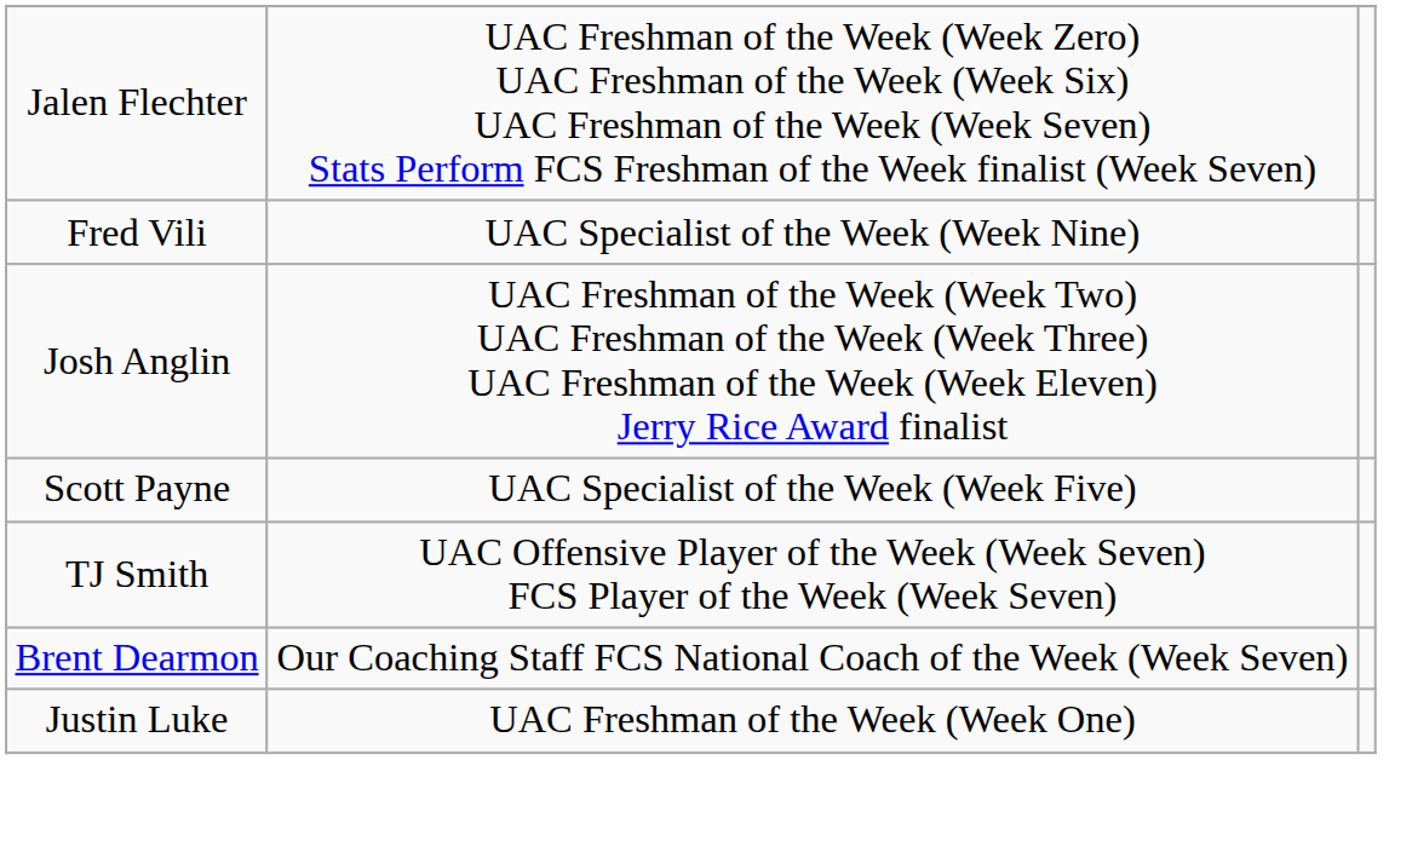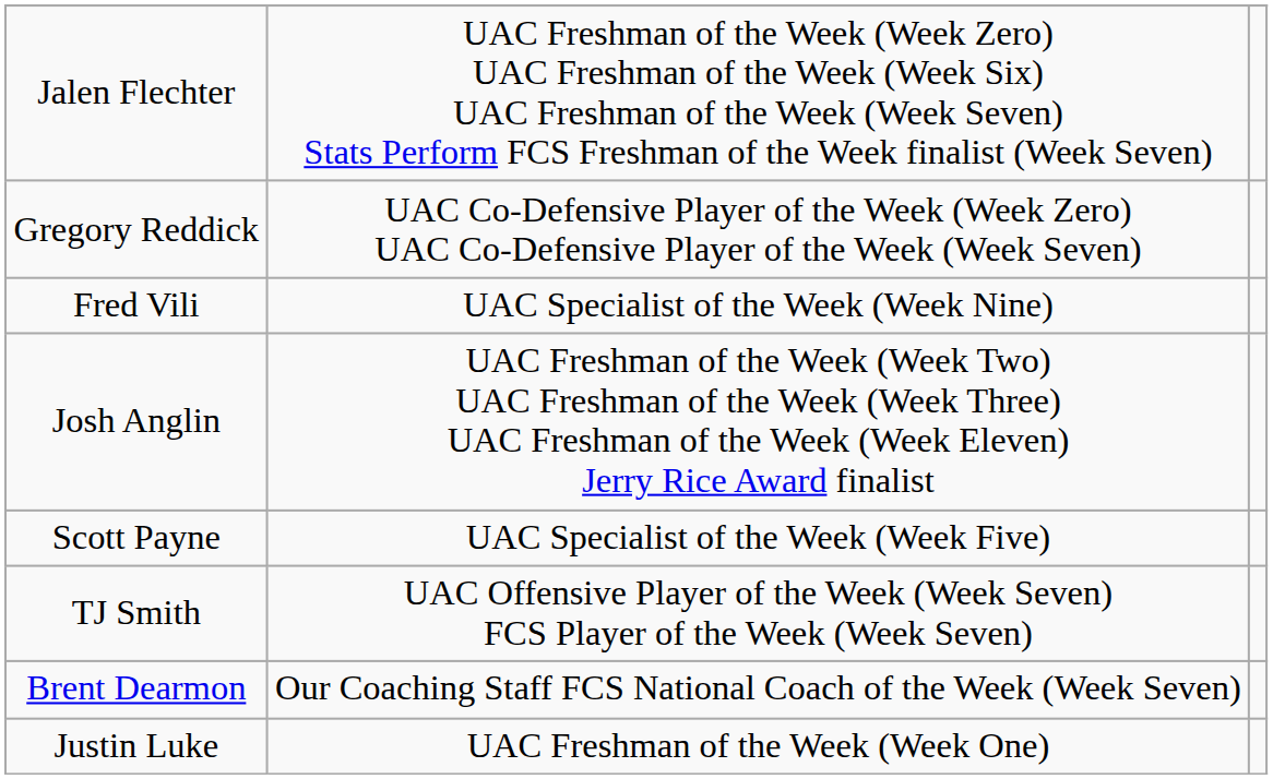 <table class="wikitable sortable sortable" style="text-align: center">
 <tr align=center>
 </tr>
 <tr>
 <td>Jalen Flechter</td>
 <td>UAC Freshman of the Week (Week Zero)<br>UAC Freshman of the Week (Week Six)<br>UAC Freshman of the Week (Week Seven)<br><a href='#'>Stats Perform</a> FCS Freshman of the Week finalist (Week Seven)</td>
+<td></td>
+</tr>
+<tr>
+<td>Gregory Reddick</td>
+<td>UAC Co-Defensive Player of the Week (Week Zero)<br>UAC Co-Defensive Player of the Week (Week Seven)<br></td>
 <td></td>
 </tr>
 <tr>
 <td>Fred Vili</td>
 <td>UAC Specialist of the Week (Week Nine)<br></td>
 <td></td>
 </tr>
 <tr>
 <td>Josh Anglin</td>
 <td>UAC Freshman of the Week (Week Two)<br>UAC Freshman of the Week (Week Three)<br>UAC Freshman of the Week (Week Eleven)<br><a href='#'>Jerry Rice Award</a> finalist</td>
 <td></td>
 </tr>
 <tr>
 <td>Scott Payne</td>
 <td>UAC Specialist of the Week (Week Five)<br></td>
 <td></td>
 </tr>
 <tr>
 <td>TJ Smith</td>
 <td>UAC Offensive Player of the Week (Week Seven)<br> FCS Player of the Week (Week Seven)</td>
 <td></td>
 </tr>
 <tr>
 <td><a href='#'>Brent Dearmon</a></td>
 <td>Our Coaching Staff FCS National Coach of the Week (Week Seven)<br></td>
 <td></td>
 </tr>
 <tr>
 <td>Justin Luke</td>
 <td>UAC Freshman of the Week (Week One)<br></td>
 <td></td>
 </tr>
 </table>
